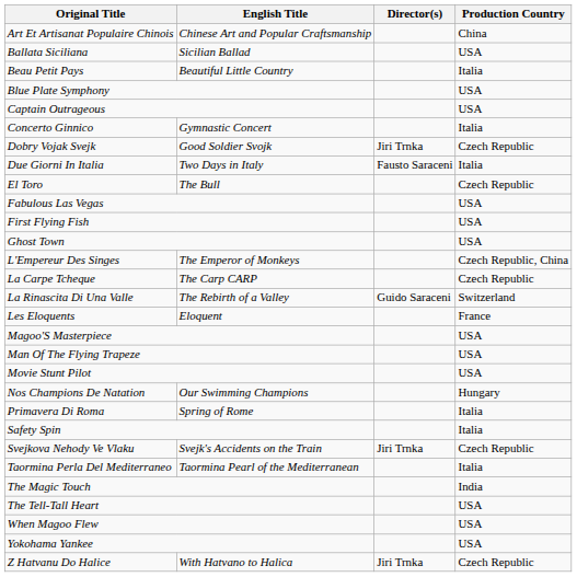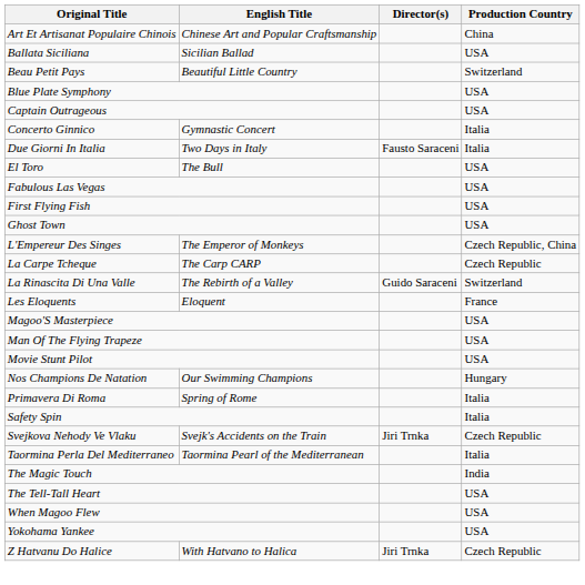 <table class="wikitable sortable">
 <tr>
 <th>Original Title</th>
 <th>English Title</th>
 <th>Director(s)</th>
 <th>Production Country</th>
 </tr>
 <tr>
 <td><em>Art Et Artisanat Populaire Chinois</em></td>
 <td><em>Chinese Art and Popular Craftsmanship</em></td>
 <td></td>
 <td>China</td>
 </tr>
 <tr>
 <td><em>Ballata Siciliana</em></td>
 <td><em>Sicilian Ballad</em></td>
 <td></td>
 <td>USA</td>
 </tr>
 <tr>
 <td><em>Beau Petit Pays</em></td>
 <td><em>Beautiful Little Country</em></td>
 <td></td>
-<td>Italia</td>
+<td>Switzerland</td>
 </tr>
 <tr>
 <td colspan="2"><em>Blue Plate Symphony</em></td>
 <td></td>
 <td>USA</td>
 </tr>
 <tr>
 <td colspan="2"><em>Captain Outrageous</em></td>
 <td></td>
 <td>USA</td>
 </tr>
 <tr>
 <td><em>Concerto Ginnico</em></td>
 <td><em>Gymnastic Concert</em></td>
 <td></td>
 <td>Italia</td>
 </tr>
 <tr>
-<td><em>Dobry Vojak Svejk</em></td>
-<td><em>Good Soldier Svojk</em></td>
-<td>Jiri Trnka</td>
-<td>Czech Republic</td>
-</tr>
-<tr>
 <td><em>Due Giorni In Italia</em></td>
 <td><em>Two Days in Italy</em></td>
 <td>Fausto Saraceni</td>
 <td>Italia</td>
 </tr>
 <tr>
 <td><em>El Toro</em></td>
 <td><em>The Bull</em></td>
 <td></td>
-<td>Czech Republic</td>
+<td>USA</td>
 </tr>
 <tr>
 <td colspan="2"><em>Fabulous Las Vegas</em></td>
 <td></td>
 <td>USA</td>
 </tr>
 <tr>
 <td colspan="2"><em>First Flying Fish</em></td>
 <td></td>
 <td>USA</td>
 </tr>
 <tr>
 <td colspan="2"><em>Ghost Town</em></td>
 <td></td>
 <td>USA</td>
 </tr>
 <tr>
 <td><em>L'Empereur Des Singes</em></td>
 <td><em>The Emperor of Monkeys</em></td>
 <td></td>
 <td>Czech Republic, China</td>
 </tr>
 <tr>
 <td><em>La Carpe Tcheque</em></td>
 <td><em>The Carp CARP</em></td>
 <td></td>
 <td>Czech Republic</td>
 </tr>
 <tr>
 <td><em>La Rinascita Di Una Valle</em></td>
 <td><em>The Rebirth of a Valley</em></td>
 <td>Guido Saraceni</td>
 <td>Switzerland</td>
 </tr>
 <tr>
 <td><em>Les Eloquents</em></td>
 <td><em>Eloquent</em></td>
 <td></td>
 <td>France</td>
 </tr>
 <tr>
 <td colspan="2"><em>Magoo'S Masterpiece</em></td>
 <td></td>
 <td>USA</td>
 </tr>
 <tr>
 <td colspan="2"><em>Man Of The Flying Trapeze</em></td>
 <td></td>
 <td>USA</td>
 </tr>
 <tr>
 <td colspan="2"><em>Movie Stunt Pilot</em></td>
 <td></td>
 <td>USA</td>
 </tr>
 <tr>
 <td><em>Nos Champions De Natation</em></td>
 <td><em>Our Swimming Champions</em></td>
 <td></td>
 <td>Hungary</td>
 </tr>
 <tr>
 <td><em>Primavera Di Roma</em></td>
 <td><em>Spring of Rome</em></td>
 <td></td>
 <td>Italia</td>
 </tr>
 <tr>
 <td colspan="2"><em>Safety Spin</em></td>
 <td></td>
 <td>Italia</td>
 </tr>
 <tr>
 <td><em>Svejkova Nehody Ve Vlaku</em></td>
 <td><em>Svejk's Accidents on the Train</em></td>
 <td>Jiri Trnka</td>
 <td>Czech Republic</td>
 </tr>
 <tr>
 <td><em>Taormina Perla Del Mediterraneo</em></td>
 <td><em>Taormina Pearl of the Mediterranean</em></td>
 <td></td>
 <td>Italia</td>
 </tr>
 <tr>
 <td colspan="2"><em>The Magic Touch</em></td>
 <td></td>
 <td>India</td>
 </tr>
 <tr>
 <td colspan="2"><em>The Tell-Tall Heart</em></td>
 <td></td>
 <td>USA</td>
 </tr>
 <tr>
 <td colspan="2"><em>When Magoo Flew</em></td>
 <td></td>
 <td>USA</td>
 </tr>
 <tr>
 <td colspan="2"><em>Yokohama Yankee</em></td>
 <td></td>
 <td>USA</td>
 </tr>
 <tr>
 <td><em>Z Hatvanu Do Halice</em></td>
 <td><em>With Hatvano to Halica</em></td>
 <td>Jiri Trnka</td>
 <td>Czech Republic</td>
 </tr>
 </table>
